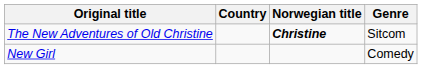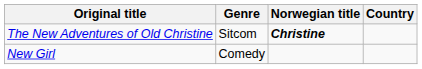 <table class="wikitable">
 <tr>
 <th>Original title</th>
+<th>Genre</th>
+<th>Norwegian title</th>
 <th>Country</th>
-<th>Norwegian title</th>
-<th>Genre</th>
 </tr>
 <tr>
 <td><em><a href='#'>The New Adventures of Old Christine</a></em></td>
+<td>Sitcom</td>
+<td><strong><em>Christine</em></strong></td>
 <td></td>
-<td><strong><em>Christine</em></strong></td>
-<td>Sitcom</td>
 </tr>
 <tr>
 <td><em><a href='#'>New Girl</a></em></td>
+<td>Comedy</td>
 <td></td>
 <td></td>
-<td>Comedy</td>
 </tr>
 </table>
